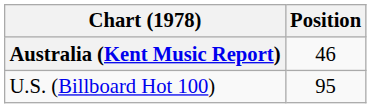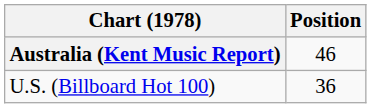 <table class="wikitable sortable plainrowheaders" style="text-align:center">
 <tr>
 <th>Chart (1978)</th>
 <th>Position</th>
 </tr>
 <tr>
 <th scope="row">Australia (<a href='#'>Kent Music Report</a>)</th>
 <td>46</td>
 </tr>
 <tr>
 <td align="left">U.S. (<a href='#'>Billboard Hot 100</a>)</td>
-<td style="text-align:center;">95</td>
+<td style="text-align:center;">36</td>
 </tr>
 </table>
